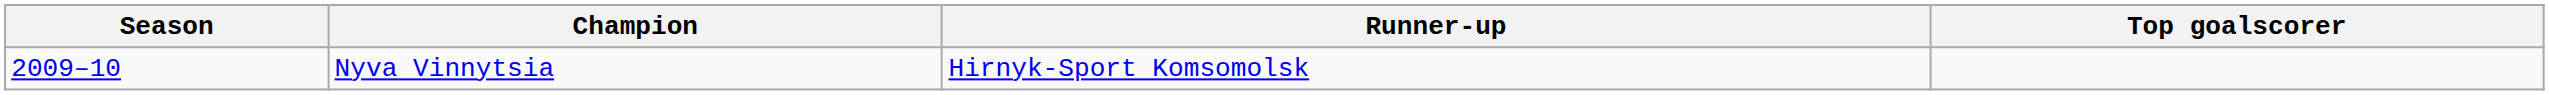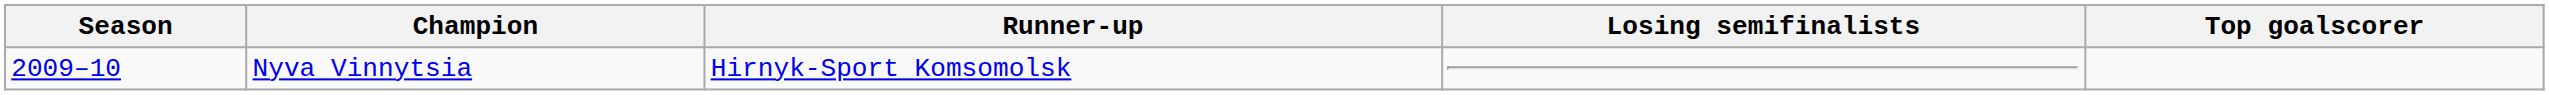 <table class="wikitable" width=100%>
 <tr>
 <th>Season</th>
 <th>Champion</th>
 <th>Runner-up</th>
+<th>Losing semifinalists</th>
 <th>Top goalscorer</th>
 </tr>
 <tr>
 <td><a href='#'>2009–10</a></td>
 <td><a href='#'>Nyva Vinnytsia</a></td>
 <td><a href='#'>Hirnyk-Sport Komsomolsk</a></td>
+<td><hr></td>
 <td></td>
 </tr>
 </table>
